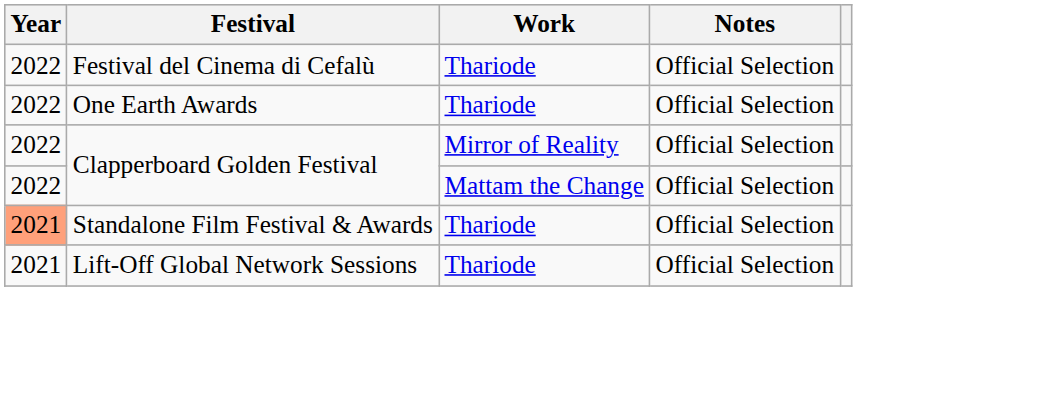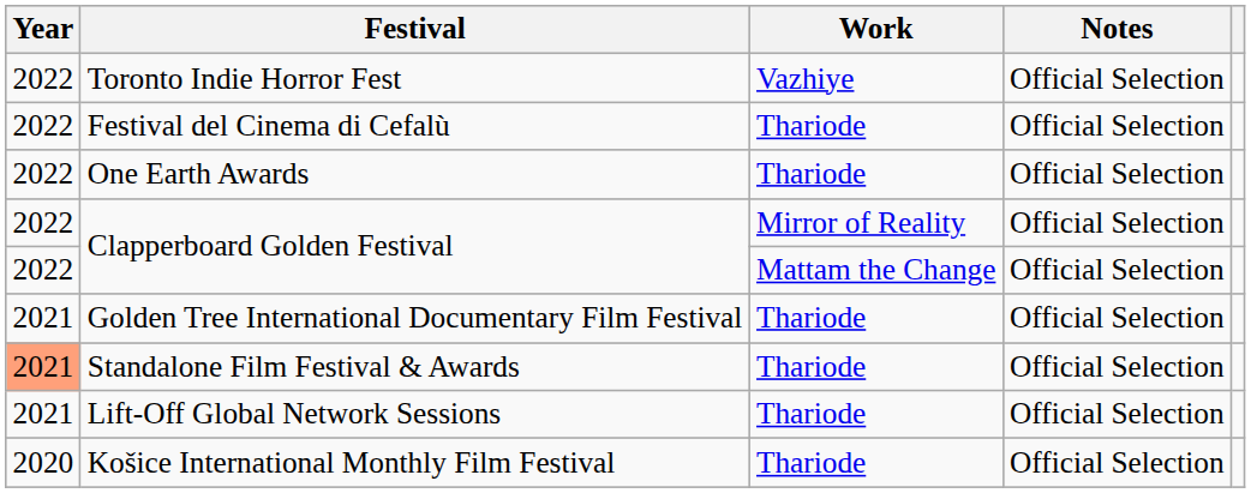 <table class="wikitable sortable">
 <tr>
 <th>Year</th>
 <th>Festival</th>
 <th>Work</th>
 <th>Notes</th>
 <th></th>
+</tr>
+<tr>
+<td rowspan=1>2022</td>
+<td>Toronto Indie Horror Fest</td>
+<td><a href='#'>Vazhiye</a></td>
+<td>Official Selection</td>
+<td></td>
 </tr>
 <tr>
 <td rowspan=1>2022</td>
 <td>Festival del Cinema di Cefalù</td>
 <td><a href='#'>Thariode</a></td>
 <td>Official Selection</td>
 <td></td>
 </tr>
 <tr>
 <td rowspan=1>2022</td>
 <td>One Earth Awards</td>
 <td><a href='#'>Thariode</a></td>
 <td>Official Selection</td>
 <td></td>
 </tr>
 <tr>
 <td rowspan=1>2022</td>
 <td rowspan=2>Clapperboard Golden Festival</td>
 <td><a href='#'>Mirror of Reality</a></td>
 <td>Official Selection</td>
 <td></td>
 </tr>
 <tr>
 <td rowspan=1>2022</td>
 <td><a href='#'>Mattam the Change</a></td>
 <td>Official Selection</td>
 <td></td>
 </tr>
 <tr>
+<td rowspan=1>2021</td>
+<td>Golden Tree International Documentary Film Festival</td>
+<td><a href='#'>Thariode</a></td>
+<td>Official Selection</td>
+<td></td>
+</tr>
+<tr>
 <td rowspan=1 style="background: lightsalmon;">2021</td>
 <td>Standalone Film Festival & Awards</td>
 <td><a href='#'>Thariode</a></td>
 <td>Official Selection</td>
 <td></td>
 </tr>
 <tr>
 <td rowspan=1>2021</td>
 <td>Lift-Off Global Network Sessions</td>
 <td><a href='#'>Thariode</a></td>
 <td>Official Selection</td>
 <td></td>
 </tr>
+<tr>
+<td rowspan=1>2020</td>
+<td>Košice International Monthly Film Festival</td>
+<td><a href='#'>Thariode</a></td>
+<td>Official Selection</td>
+<td></td>
+</tr>
 </table>
